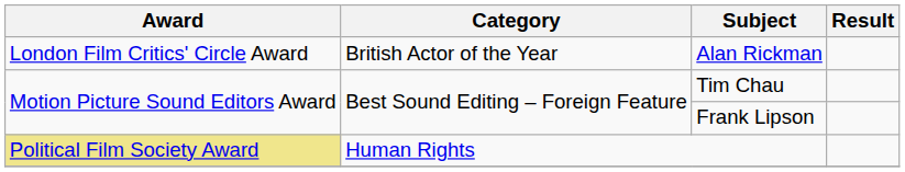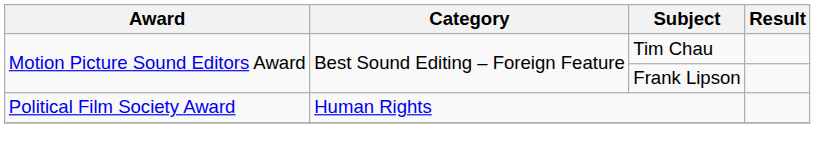 <table class="wikitable">
 <tr>
 <th>Award</th>
 <th>Category</th>
 <th>Subject</th>
 <th>Result</th>
-</tr>
-<tr>
-<td><a href='#'>London Film Critics' Circle</a> Award</td>
-<td>British Actor of the Year</td>
-<td><a href='#'>Alan Rickman</a></td>
-<td></td>
 </tr>
 <tr>
 <td rowspan=2><a href='#'>Motion Picture Sound Editors</a> Award</td>
 <td rowspan=2>Best Sound Editing – Foreign Feature</td>
 <td>Tim Chau</td>
 <td></td>
 </tr>
 <tr>
 <td>Frank Lipson</td>
 <td></td>
 </tr>
 <tr>
-<td style="background: khaki;"><a href='#'>Political Film Society Award</a></td>
+<td><a href='#'>Political Film Society Award</a></td>
 <td colspan=2><a href='#'>Human Rights</a></td>
 <td></td>
 </tr>
 <tr>
 </tr>
 </table>
